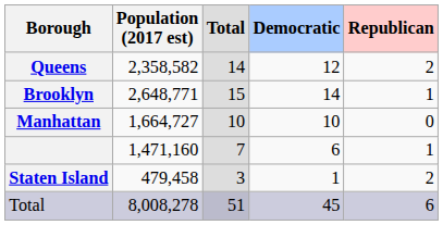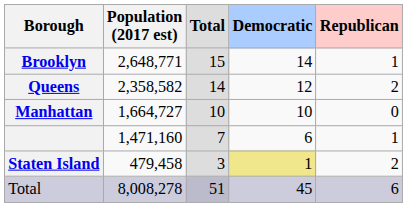 <table class="wikitable sortable plainrowheaders" style="text-align:right;">
 <tr>
 <th>Borough<br></th>
 <th>Population<br> (2017 est)</th>
 <td bgcolor=#dddddd align=center><strong>Total</strong><br></td>
 <td bgcolor=#aaccff align=center><strong>Democratic</strong><br></td>
 <td bgcolor=#ffcccc align=center><strong>Republican</strong><br></td>
 </tr>
 <tr>
+<th scope="row"><a href='#'>Brooklyn</a></th>
+<td>2,648,771</td>
+<td bgcolor=dddddd>15</td>
+<td>14</td>
+<td>1</td>
+</tr>
+<tr>
 <th scope="row"><a href='#'>Queens</a></th>
 <td>2,358,582</td>
 <td bgcolor=dddddd>14</td>
 <td>12</td>
 <td>2</td>
-</tr>
-<tr>
-<th scope="row"><a href='#'>Brooklyn</a></th>
-<td>2,648,771</td>
-<td bgcolor=dddddd>15</td>
-<td>14</td>
-<td>1</td>
 </tr>
 <tr>
 <th scope="row"><a href='#'>Manhattan</a></th>
 <td>1,664,727</td>
 <td bgcolor=dddddd>10</td>
 <td>10</td>
 <td>0</td>
 </tr>
 <tr>
 <th scope="row"></th>
 <td>1,471,160</td>
 <td bgcolor=dddddd>7</td>
 <td>6</td>
 <td>1</td>
 </tr>
 <tr>
 <th scope="row"><a href='#'>Staten Island</a></th>
 <td>479,458</td>
 <td bgcolor=dddddd>3</td>
-<td>1</td>
+<td style="background: khaki;">1</td>
 <td>2</td>
 </tr>
 <tr class="sortbottom" bgcolor=ccccdd>
 <td align=left>Total</td>
 <td>8,008,278</td>
 <td bgcolor=bbbbcc>51</td>
 <td>45</td>
 <td>6</td>
 </tr>
 </table>
